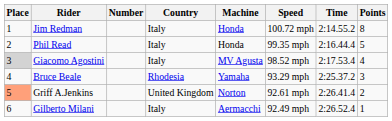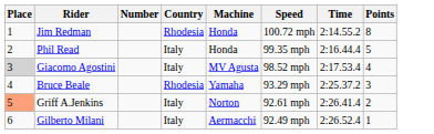 <table class="wikitable" style="font-size: 95%;">
 <tr>
 <th>Place</th>
 <th>Rider</th>
 <th>Number</th>
 <th>Country</th>
 <th>Machine</th>
 <th>Speed</th>
 <th>Time</th>
 <th>Points</th>
 </tr>
 <tr>
 <td>1</td>
 <td> <a href='#'>Jim Redman</a></td>
 <td></td>
-<td>Italy</td>
+<td><a href='#'>Rhodesia</a></td>
 <td><a href='#'>Honda</a></td>
 <td>100.72 mph</td>
 <td>2:14.55.2</td>
 <td>8</td>
 </tr>
 <tr>
 <td>2</td>
 <td> <a href='#'>Phil Read</a></td>
 <td></td>
 <td>Italy</td>
 <td>Honda</td>
 <td>99.35 mph</td>
 <td>2:16.44.4</td>
 <td>5</td>
 </tr>
 <tr>
 <td style="background: lightgrey;">3</td>
 <td> <a href='#'>Giacomo Agostini</a></td>
 <td></td>
 <td>Italy</td>
 <td><a href='#'>MV Agusta</a></td>
 <td>98.52 mph</td>
 <td>2:17.53.4</td>
 <td>4</td>
 </tr>
 <tr>
 <td>4</td>
 <td> <a href='#'>Bruce Beale</a></td>
 <td></td>
 <td><a href='#'>Rhodesia</a></td>
 <td><a href='#'>Yamaha</a></td>
 <td>93.29 mph</td>
 <td>2:25.37.2</td>
 <td>3</td>
 </tr>
 <tr>
 <td style="background: lightsalmon;">5</td>
 <td> Griff A.Jenkins</td>
 <td></td>
-<td>United Kingdom</td>
+<td>Italy</td>
 <td><a href='#'>Norton</a></td>
 <td>92.61 mph</td>
 <td>2:26.41.4</td>
 <td>2</td>
 </tr>
 <tr>
 <td>6</td>
 <td> <a href='#'>Gilberto Milani</a></td>
 <td></td>
 <td>Italy</td>
 <td><a href='#'>Aermacchi</a></td>
 <td>92.49 mph</td>
 <td>2:26.52.4</td>
 <td>1</td>
 </tr>
 </table>
